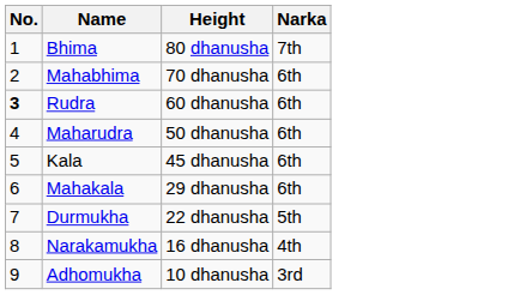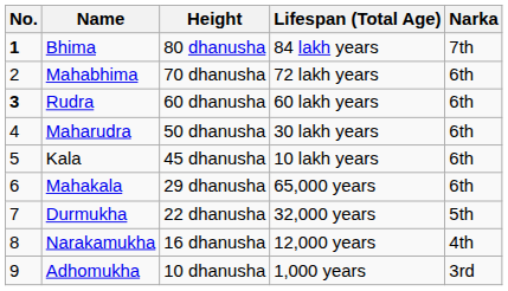 <table class="wikitable sortable">
 <tr>
 <th>No.</th>
 <th>Name</th>
 <th>Height</th>
+<th>Lifespan (Total Age)</th>
 <th>Narka</th>
 </tr>
 <tr>
-<td>1</td>
+<td><strong>1</strong></td>
 <td><a href='#'>Bhima</a></td>
 <td>80 <a href='#'>dhanusha</a></td>
+<td>84 <a href='#'>lakh</a> years</td>
 <td>7th</td>
 </tr>
 <tr>
 <td>2</td>
 <td><a href='#'>Mahabhima</a></td>
 <td>70 dhanusha</td>
+<td>72 lakh years</td>
 <td>6th</td>
 </tr>
 <tr>
 <td><strong>3</strong></td>
 <td><a href='#'>Rudra</a></td>
 <td>60 dhanusha</td>
+<td>60 lakh years</td>
 <td>6th</td>
 </tr>
 <tr>
 <td>4</td>
 <td><a href='#'>Maharudra</a></td>
 <td>50 dhanusha</td>
+<td>30 lakh years</td>
 <td>6th</td>
 </tr>
 <tr>
 <td>5</td>
 <td>Kala</td>
 <td>45 dhanusha</td>
+<td>10 lakh years</td>
 <td>6th</td>
 </tr>
 <tr>
 <td>6</td>
 <td><a href='#'>Mahakala</a></td>
 <td>29 dhanusha</td>
+<td>65,000 years</td>
 <td>6th</td>
 </tr>
 <tr>
 <td>7</td>
 <td><a href='#'>Durmukha</a></td>
 <td>22 dhanusha</td>
+<td>32,000 years</td>
 <td>5th</td>
 </tr>
 <tr>
 <td>8</td>
 <td><a href='#'>Narakamukha</a></td>
 <td>16 dhanusha</td>
+<td>12,000 years</td>
 <td>4th</td>
 </tr>
 <tr>
 <td>9</td>
 <td><a href='#'>Adhomukha</a></td>
 <td>10 dhanusha</td>
+<td>1,000 years</td>
 <td>3rd</td>
 </tr>
 </table>
